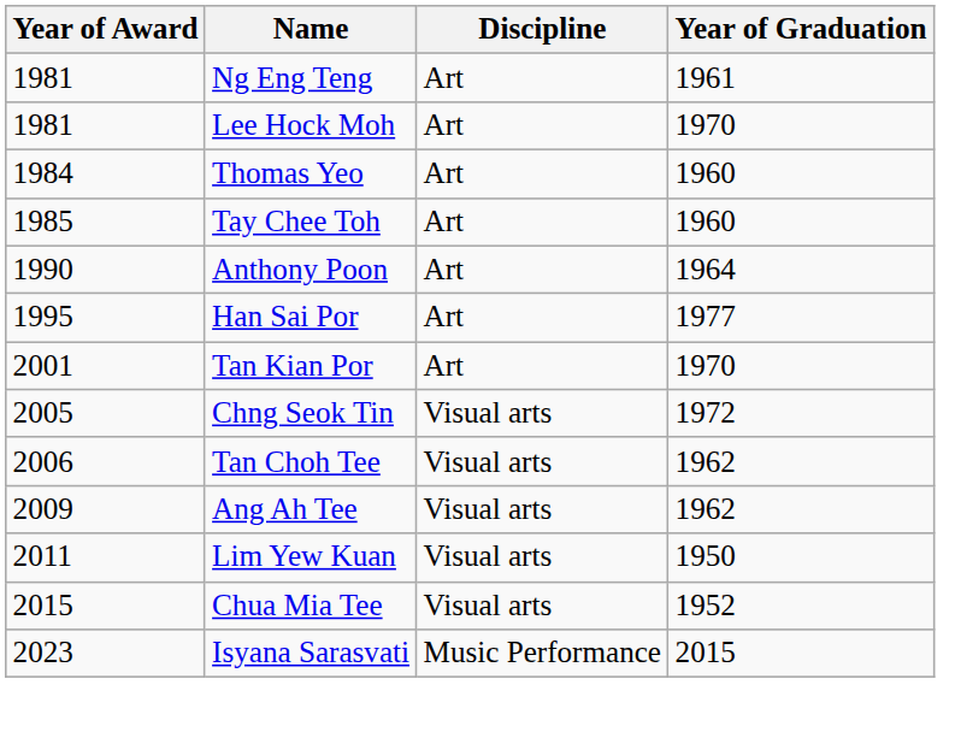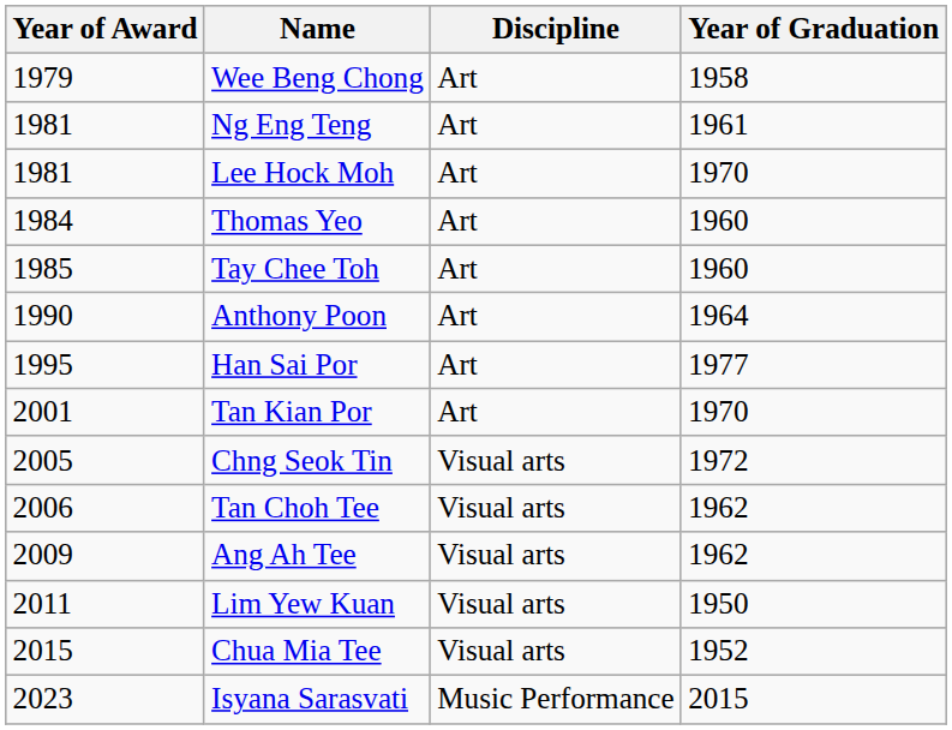 <table class="wikitable">
 <tr>
 <th>Year of Award</th>
 <th>Name</th>
 <th>Discipline</th>
 <th>Year of Graduation</th>
+</tr>
+<tr>
+<td>1979</td>
+<td><a href='#'>Wee Beng Chong</a></td>
+<td>Art</td>
+<td>1958</td>
 </tr>
 <tr>
 <td>1981</td>
 <td><a href='#'>Ng Eng Teng</a></td>
 <td>Art</td>
 <td>1961</td>
 </tr>
 <tr>
 <td>1981</td>
 <td><a href='#'>Lee Hock Moh</a></td>
 <td>Art</td>
 <td>1970</td>
 </tr>
 <tr>
 <td>1984</td>
 <td><a href='#'>Thomas Yeo</a></td>
 <td>Art</td>
 <td>1960</td>
 </tr>
 <tr>
 <td>1985</td>
 <td><a href='#'>Tay Chee Toh</a></td>
 <td>Art</td>
 <td>1960</td>
 </tr>
 <tr>
 <td>1990</td>
 <td><a href='#'>Anthony Poon</a></td>
 <td>Art</td>
 <td>1964</td>
 </tr>
 <tr>
 <td>1995</td>
 <td><a href='#'>Han Sai Por</a></td>
 <td>Art</td>
 <td>1977</td>
 </tr>
 <tr>
 <td>2001</td>
 <td><a href='#'>Tan Kian Por</a></td>
 <td>Art</td>
 <td>1970</td>
 </tr>
 <tr>
 <td>2005</td>
 <td><a href='#'>Chng Seok Tin</a></td>
 <td>Visual arts</td>
 <td>1972</td>
 </tr>
 <tr>
 <td>2006</td>
 <td><a href='#'>Tan Choh Tee</a></td>
 <td>Visual arts</td>
 <td>1962</td>
 </tr>
 <tr>
 <td>2009</td>
 <td><a href='#'>Ang Ah Tee</a></td>
 <td>Visual arts</td>
 <td>1962</td>
 </tr>
 <tr>
 <td>2011</td>
 <td><a href='#'>Lim Yew Kuan</a></td>
 <td>Visual arts</td>
 <td>1950</td>
 </tr>
 <tr>
 <td>2015</td>
 <td><a href='#'>Chua Mia Tee</a></td>
 <td>Visual arts</td>
 <td>1952</td>
 </tr>
 <tr>
 <td>2023</td>
 <td><a href='#'>Isyana Sarasvati</a></td>
 <td>Music Performance</td>
 <td>2015</td>
 </tr>
 </table>
